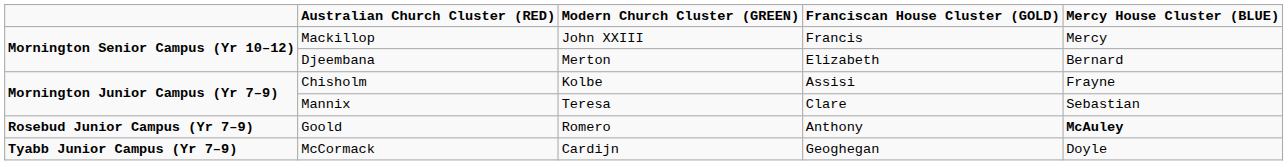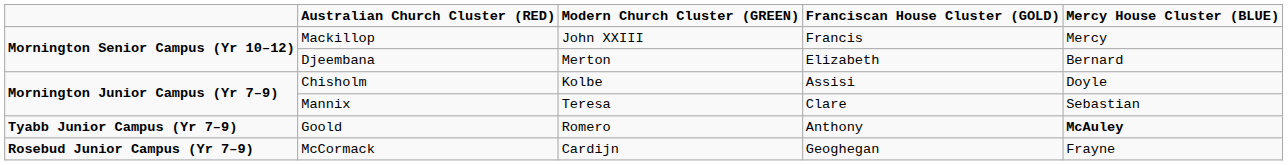 <table class="wikitable" style="margin: 1em auto 1em auto;">
 <tr>
 <td></td>
 <td><strong>Australian Church Cluster (RED)</strong></td>
 <td><strong>Modern Church Cluster (GREEN)</strong></td>
 <td><strong>Franciscan House Cluster (GOLD)</strong></td>
 <td><strong>Mercy House Cluster (BLUE)</strong></td>
 </tr>
 <tr>
 <td rowspan="2"><strong>Mornington Senior Campus (Yr 10–12)</strong></td>
 <td>Mackillop</td>
 <td>John XXIII</td>
 <td>Francis</td>
 <td>Mercy</td>
 </tr>
 <tr>
 <td>Djeembana</td>
 <td>Merton</td>
 <td>Elizabeth</td>
 <td>Bernard</td>
 </tr>
 <tr>
 <td rowspan="2"><strong>Mornington Junior Campus (Yr 7–9)</strong></td>
 <td>Chisholm</td>
 <td>Kolbe</td>
 <td>Assisi</td>
-<td>Frayne</td>
+<td>Doyle</td>
 </tr>
 <tr>
 <td>Mannix</td>
 <td>Teresa</td>
 <td>Clare</td>
 <td>Sebastian</td>
 </tr>
 <tr>
-<td><strong>Rosebud Junior Campus (Yr 7–9)</strong></td>
+<td><strong>Tyabb Junior Campus (Yr 7–9)</strong></td>
 <td>Goold</td>
 <td>Romero</td>
 <td>Anthony</td>
 <td><strong>McAuley</strong></td>
 </tr>
 <tr>
-<td><strong>Tyabb Junior Campus (Yr 7–9)</strong></td>
+<td><strong>Rosebud Junior Campus (Yr 7–9)</strong></td>
 <td>McCormack</td>
 <td>Cardijn</td>
 <td>Geoghegan</td>
-<td>Doyle</td>
+<td>Frayne</td>
 </tr>
 </table>
